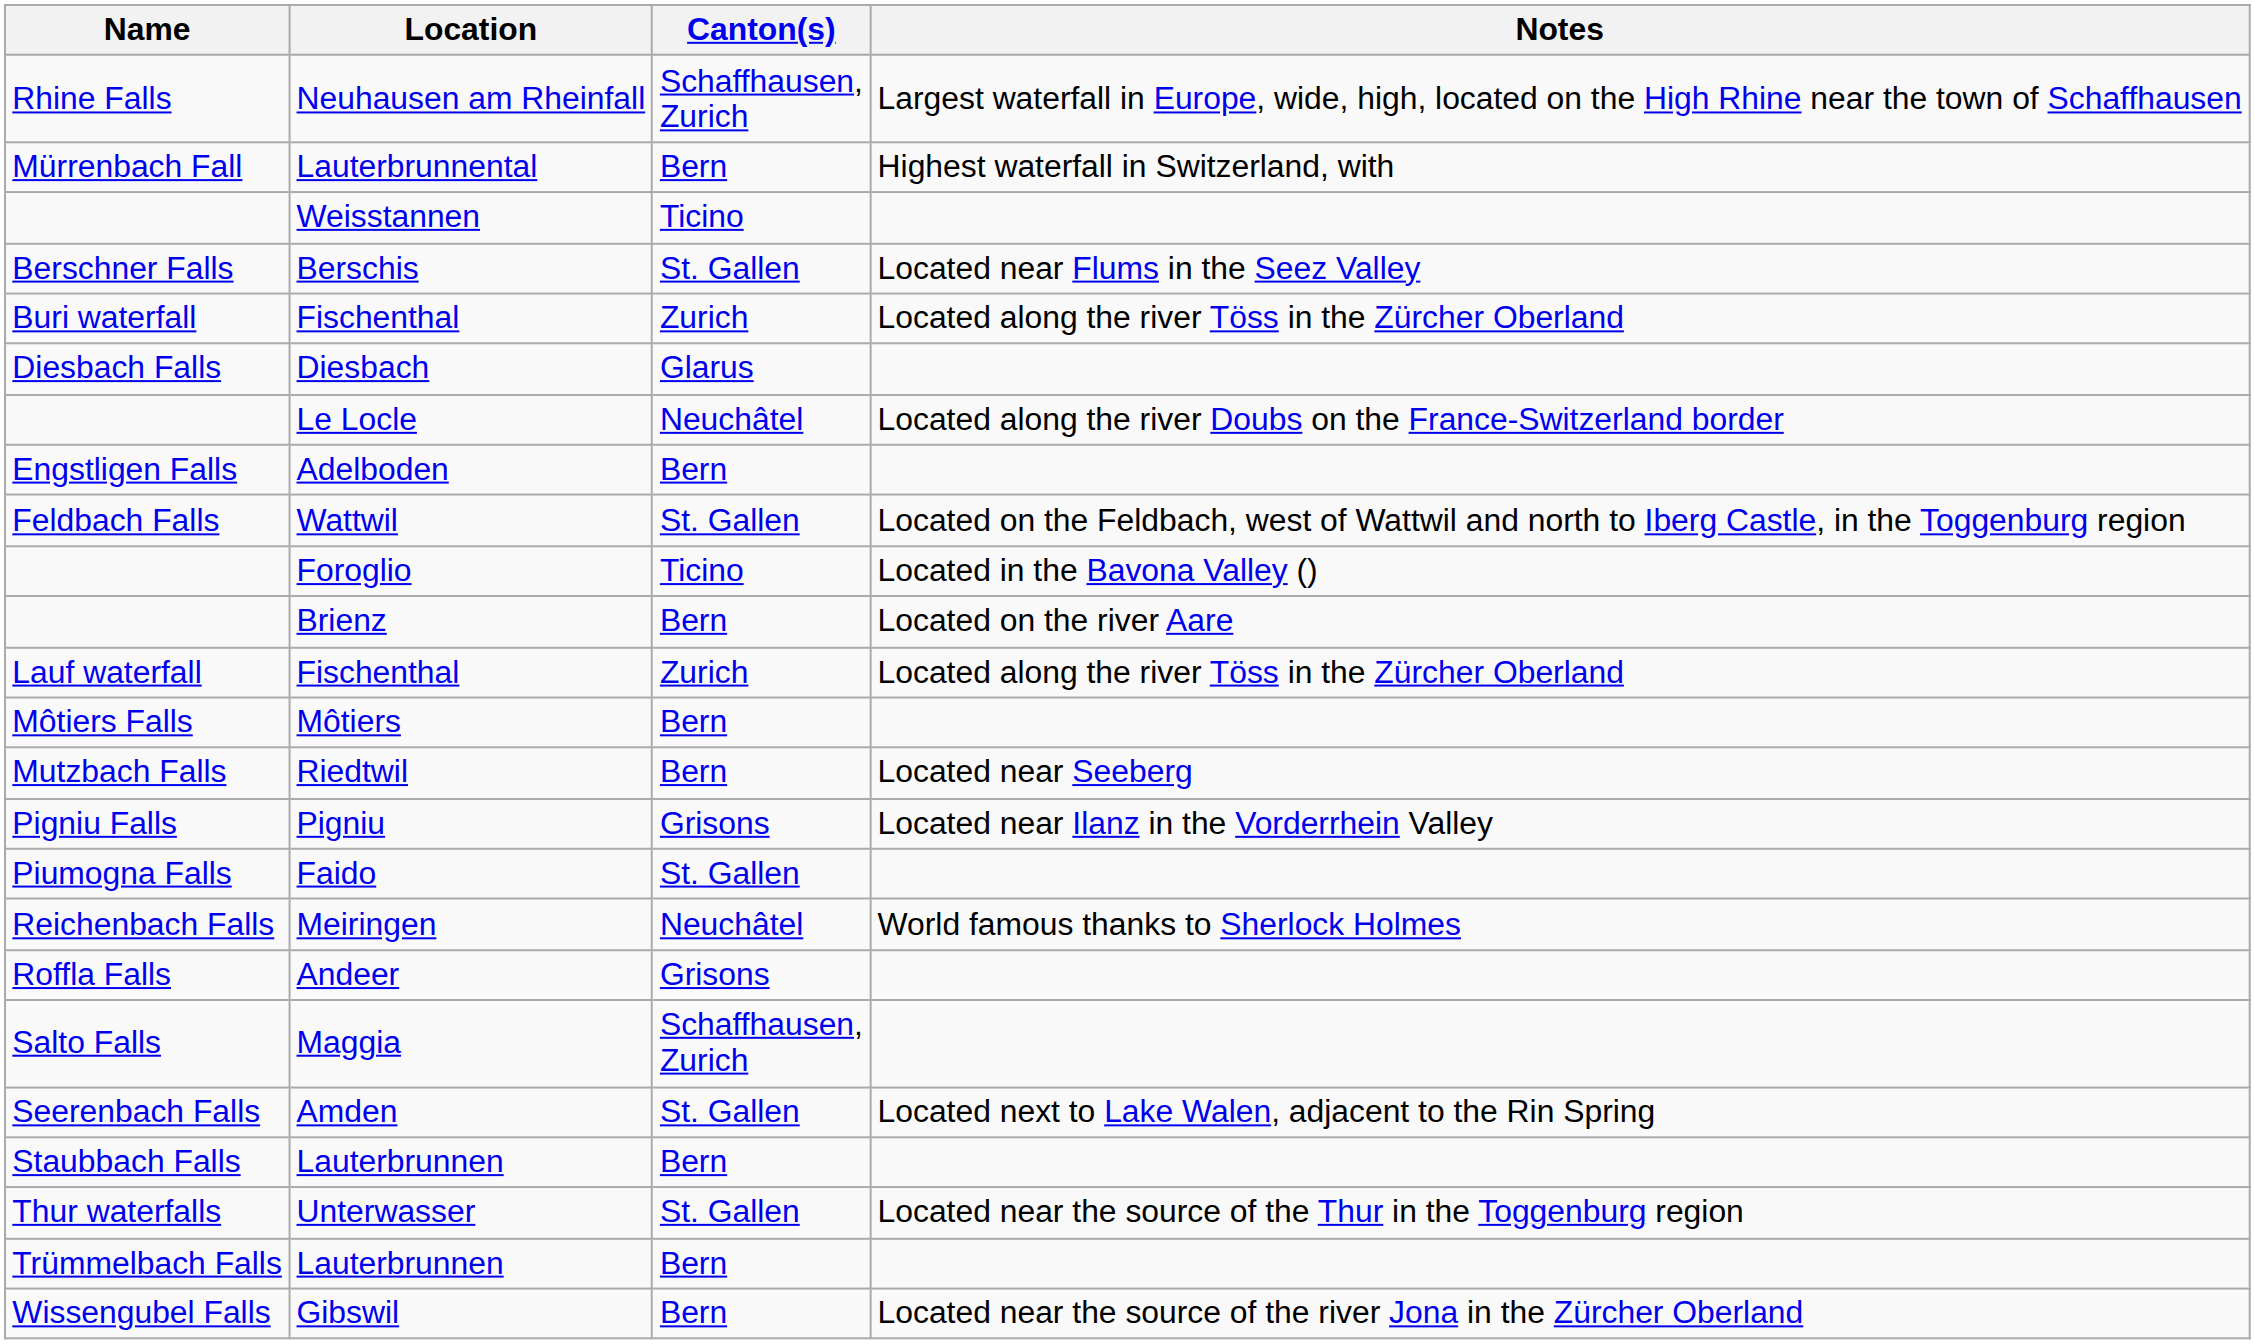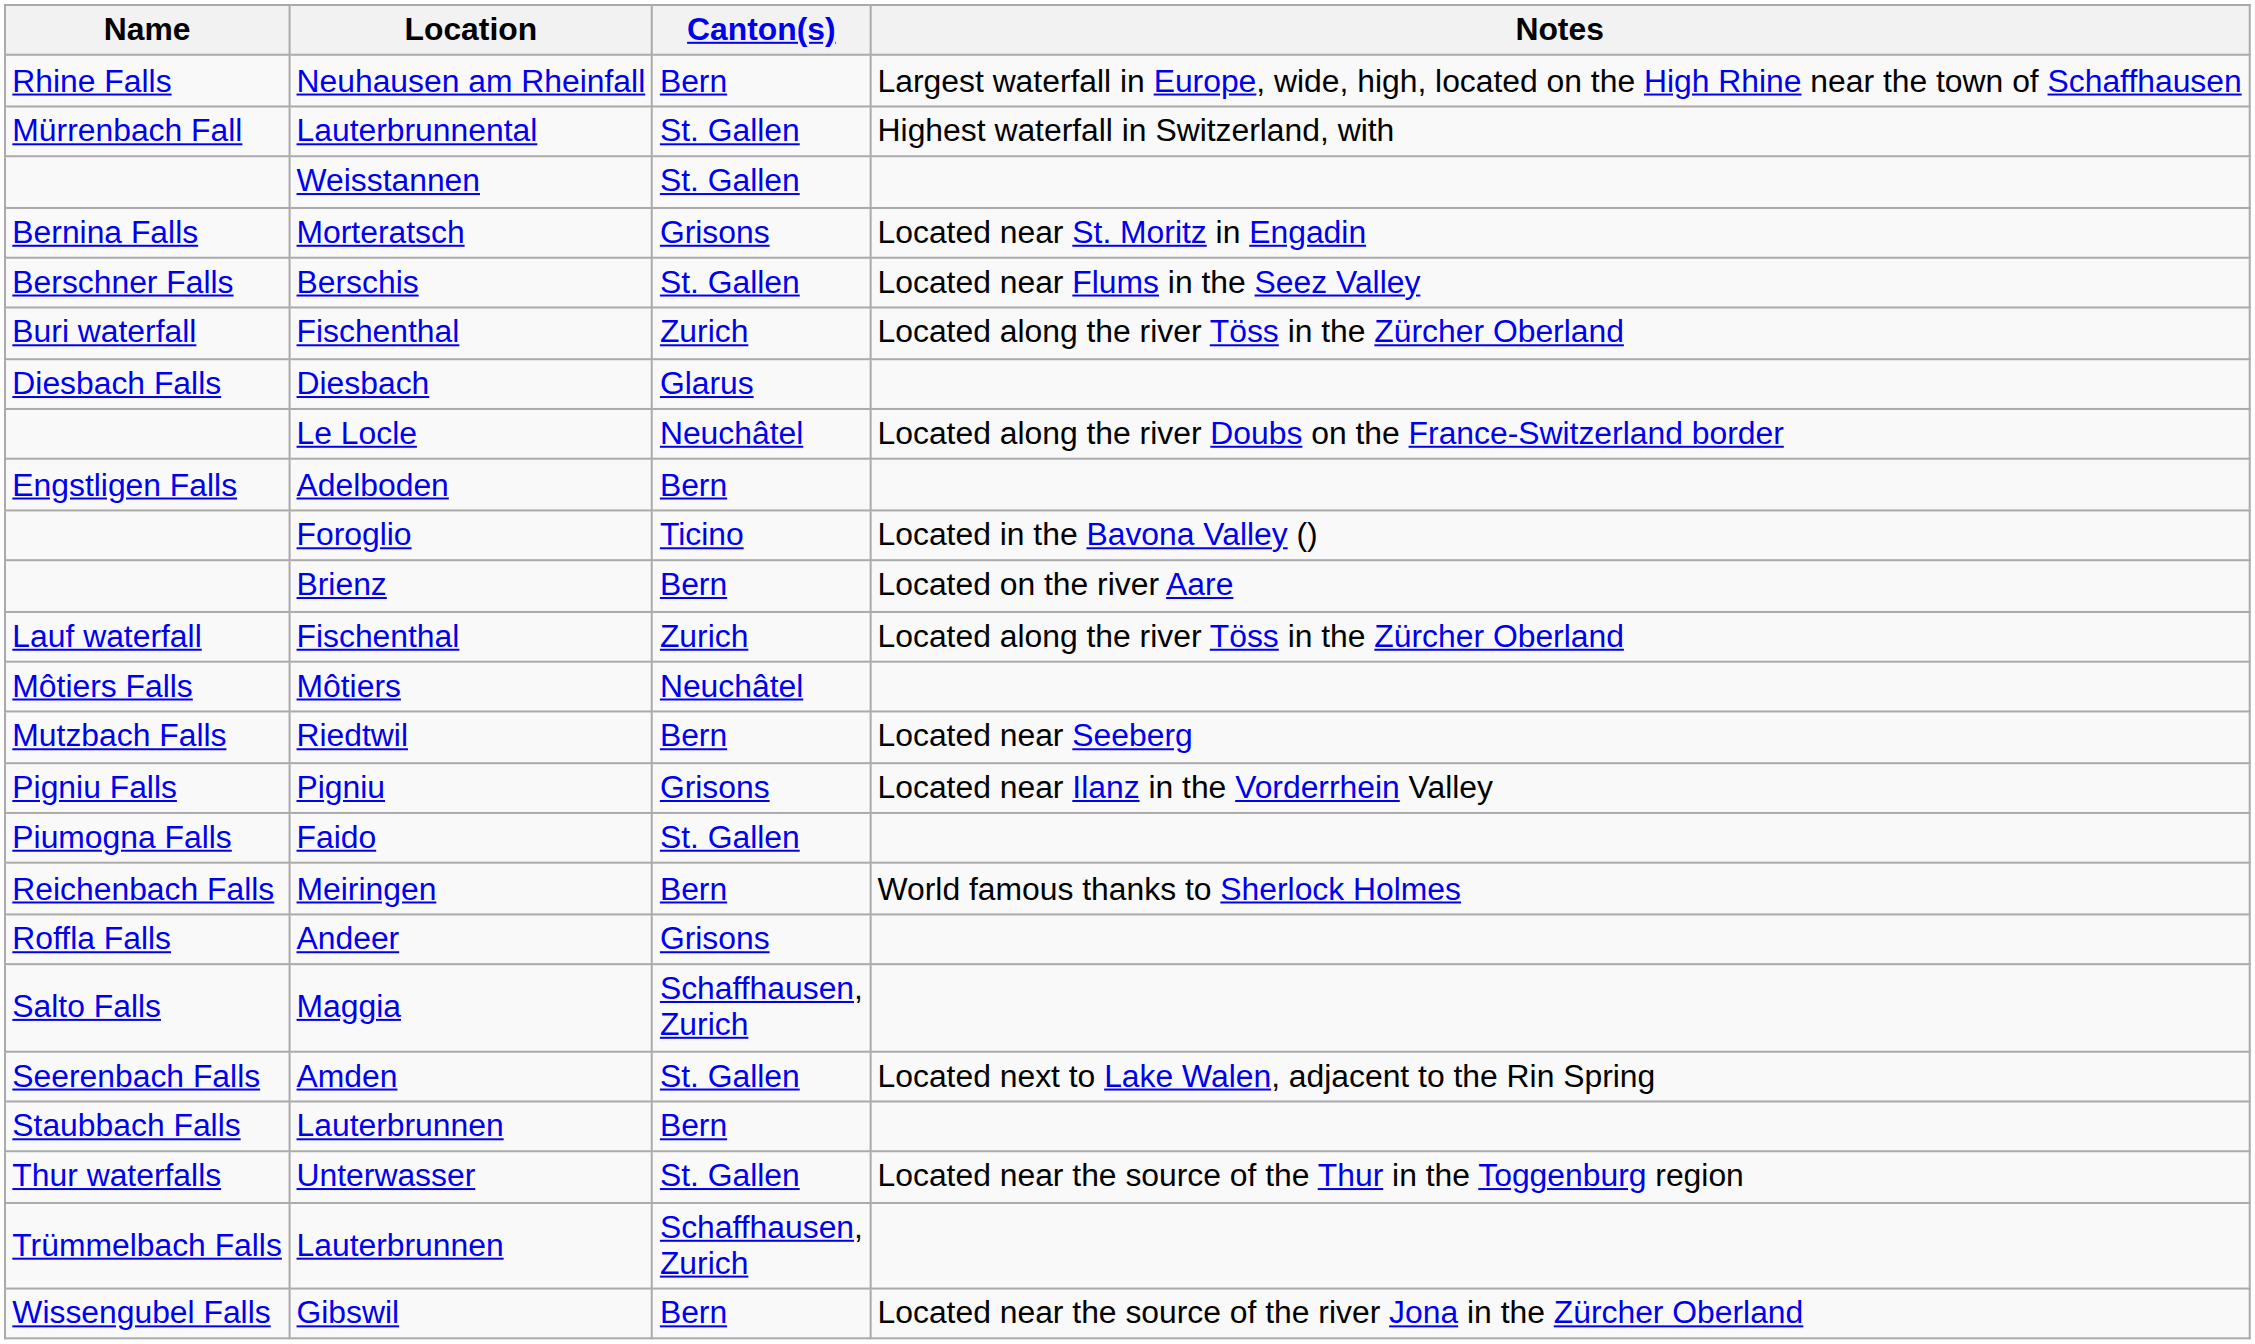 <table class="wikitable sortable">
 <tr>
 <th>Name</th>
 <th>Location</th>
 <th><a href='#'>Canton(s)</a></th>
 <th>Notes</th>
 </tr>
 <tr>
 <td><a href='#'>Rhine Falls</a><br></td>
 <td><a href='#'>Neuhausen am Rheinfall</a></td>
-<td><a href='#'>Schaffhausen</a>,<br><a href='#'>Zurich</a></td>
+<td><a href='#'>Bern</a></td>
 <td>Largest waterfall in <a href='#'>Europe</a>,  wide,  high, located on the <a href='#'>High Rhine</a> near the town of <a href='#'>Schaffhausen</a></td>
 </tr>
 <tr>
 <td><a href='#'>Mürrenbach Fall</a><br></td>
 <td><a href='#'>Lauterbrunnental</a></td>
-<td><a href='#'>Bern</a></td>
+<td><a href='#'>St. Gallen</a></td>
 <td>Highest waterfall in Switzerland, with </td>
 </tr>
 <tr>
 <td><br></td>
 <td><a href='#'>Weisstannen</a></td>
-<td><a href='#'>Ticino</a></td>
+<td><a href='#'>St. Gallen</a></td>
+</tr>
+<tr>
+<td><a href='#'>Bernina Falls</a><br></td>
+<td><a href='#'>Morteratsch</a></td>
+<td><a href='#'>Grisons</a></td>
+<td>Located near <a href='#'>St. Moritz</a> in <a href='#'>Engadin</a></td>
 </tr>
 <tr>
 <td><a href='#'>Berschner Falls</a><br></td>
 <td><a href='#'>Berschis</a></td>
 <td><a href='#'>St. Gallen</a></td>
 <td>Located near <a href='#'>Flums</a> in the <a href='#'>Seez Valley</a></td>
 </tr>
 <tr>
 <td><a href='#'>Buri waterfall</a><br></td>
 <td><a href='#'>Fischenthal</a></td>
 <td><a href='#'>Zurich</a></td>
 <td>Located along the river <a href='#'>Töss</a> in the <a href='#'>Zürcher Oberland</a></td>
 </tr>
 <tr>
 <td><a href='#'>Diesbach Falls</a><br></td>
 <td><a href='#'>Diesbach</a></td>
 <td><a href='#'>Glarus</a></td>
 <td></td>
 </tr>
 <tr>
 <td><br></td>
 <td><a href='#'>Le Locle</a></td>
 <td><a href='#'>Neuchâtel</a></td>
 <td>Located along the river <a href='#'>Doubs</a> on the <a href='#'>France-Switzerland border</a></td>
 </tr>
 <tr>
 <td><a href='#'>Engstligen Falls</a><br></td>
 <td><a href='#'>Adelboden</a></td>
 <td><a href='#'>Bern</a></td>
 </tr>
 <tr>
-<td><a href='#'>Feldbach Falls</a><br></td>
-<td><a href='#'>Wattwil</a></td>
-<td><a href='#'>St. Gallen</a></td>
-<td>Located on the Feldbach, west of Wattwil and north to <a href='#'>Iberg Castle</a>, in the <a href='#'>Toggenburg</a> region</td>
-</tr>
-<tr>
 <td><br></td>
 <td><a href='#'>Foroglio</a></td>
 <td><a href='#'>Ticino</a></td>
 <td>Located in the <a href='#'>Bavona Valley</a> ()</td>
 </tr>
 <tr>
 <td><br></td>
 <td><a href='#'>Brienz</a></td>
 <td><a href='#'>Bern</a></td>
 <td>Located on the river <a href='#'>Aare</a></td>
 </tr>
 <tr>
 <td><a href='#'>Lauf waterfall</a><br></td>
 <td><a href='#'>Fischenthal</a></td>
 <td><a href='#'>Zurich</a></td>
 <td>Located along the river <a href='#'>Töss</a> in the <a href='#'>Zürcher Oberland</a></td>
 </tr>
 <tr>
 <td><a href='#'>Môtiers Falls</a><br></td>
 <td><a href='#'>Môtiers</a></td>
-<td><a href='#'>Bern</a></td>
+<td><a href='#'>Neuchâtel</a></td>
 <td></td>
 </tr>
 <tr>
 <td><a href='#'>Mutzbach Falls</a><br></td>
 <td><a href='#'>Riedtwil</a></td>
 <td><a href='#'>Bern</a></td>
 <td>Located near <a href='#'>Seeberg</a></td>
 </tr>
 <tr>
 <td><a href='#'>Pigniu Falls</a><br></td>
 <td><a href='#'>Pigniu</a></td>
 <td><a href='#'>Grisons</a></td>
 <td>Located near <a href='#'>Ilanz</a> in the <a href='#'>Vorderrhein</a> Valley</td>
 </tr>
 <tr>
 <td><a href='#'>Piumogna Falls</a><br></td>
 <td><a href='#'>Faido</a></td>
 <td><a href='#'>St. Gallen</a></td>
 <td></td>
 </tr>
 <tr>
 <td><a href='#'>Reichenbach Falls</a><br></td>
 <td><a href='#'>Meiringen</a></td>
-<td><a href='#'>Neuchâtel</a></td>
+<td><a href='#'>Bern</a></td>
 <td>World famous thanks to <a href='#'>Sherlock Holmes</a></td>
 </tr>
 <tr>
 <td><a href='#'>Roffla Falls</a><br></td>
 <td><a href='#'>Andeer</a></td>
 <td><a href='#'>Grisons</a></td>
 <td></td>
 </tr>
 <tr>
 <td><a href='#'>Salto Falls</a><br></td>
 <td><a href='#'>Maggia</a></td>
 <td><a href='#'>Schaffhausen</a>,<br><a href='#'>Zurich</a></td>
 <td></td>
 </tr>
 <tr>
 <td><a href='#'>Seerenbach Falls</a><br></td>
 <td><a href='#'>Amden</a></td>
 <td><a href='#'>St. Gallen</a></td>
 <td>Located next to <a href='#'>Lake Walen</a>, adjacent to the Rin Spring</td>
 </tr>
 <tr>
 <td><a href='#'>Staubbach Falls</a><br></td>
 <td><a href='#'>Lauterbrunnen</a></td>
 <td><a href='#'>Bern</a></td>
 </tr>
 <tr>
 <td><a href='#'>Thur waterfalls</a><br></td>
 <td><a href='#'>Unterwasser</a></td>
 <td><a href='#'>St. Gallen</a></td>
 <td>Located near the source of the <a href='#'>Thur</a> in the <a href='#'>Toggenburg</a> region</td>
 </tr>
 <tr>
 <td><a href='#'>Trümmelbach Falls</a><br></td>
 <td><a href='#'>Lauterbrunnen</a></td>
-<td><a href='#'>Bern</a></td>
+<td><a href='#'>Schaffhausen</a>,<br><a href='#'>Zurich</a></td>
 </tr>
 <tr>
 <td><a href='#'>Wissengubel Falls</a><br></td>
 <td><a href='#'>Gibswil</a></td>
 <td><a href='#'>Bern</a></td>
 <td>Located near the source of the river <a href='#'>Jona</a> in the <a href='#'>Zürcher Oberland</a></td>
 </tr>
 </table>
